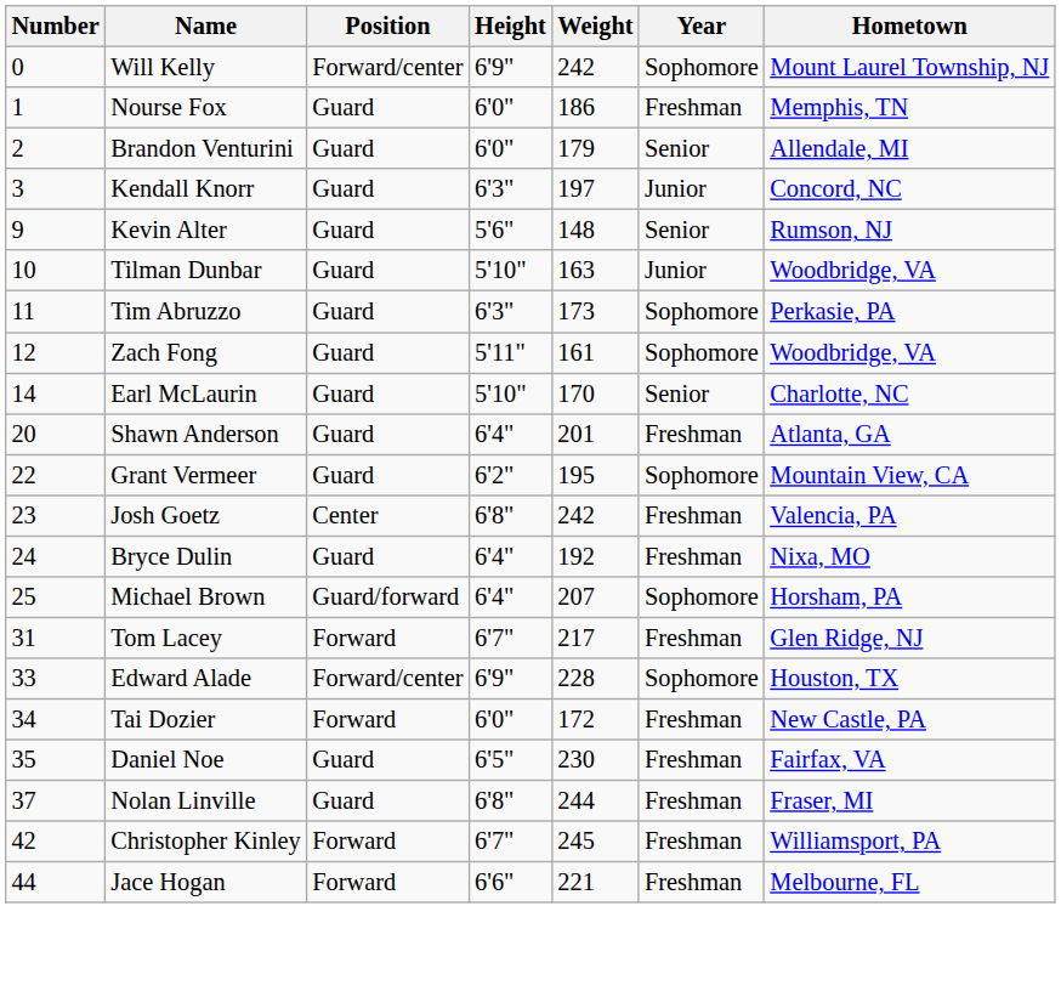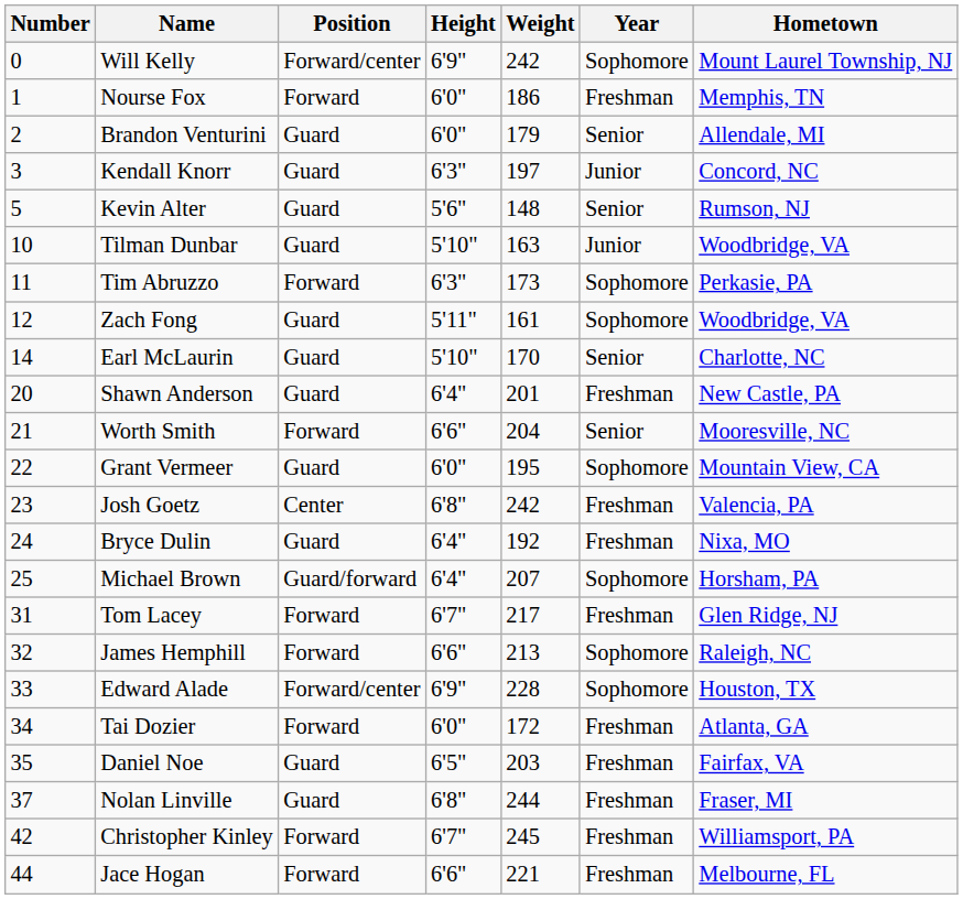 <table class="wikitable sortable " style="font-size: 95%;">
 <tr>
 <th>Number</th>
 <th>Name</th>
 <th>Position</th>
 <th>Height</th>
 <th>Weight</th>
 <th>Year</th>
 <th>Hometown</th>
 </tr>
 <tr>
 <td>0</td>
 <td>Will Kelly</td>
 <td>Forward/center</td>
 <td>6'9"</td>
 <td>242</td>
 <td>Sophomore</td>
 <td><a href='#'>Mount Laurel Township, NJ</a></td>
 </tr>
 <tr>
 <td>1</td>
 <td>Nourse Fox</td>
-<td>Guard</td>
+<td>Forward</td>
 <td>6'0"</td>
 <td>186</td>
 <td>Freshman</td>
 <td><a href='#'>Memphis, TN</a></td>
 </tr>
 <tr>
 <td>2</td>
 <td>Brandon Venturini</td>
 <td>Guard</td>
 <td>6'0"</td>
 <td>179</td>
 <td>Senior</td>
 <td><a href='#'>Allendale, MI</a></td>
 </tr>
 <tr>
 <td>3</td>
 <td>Kendall Knorr</td>
 <td>Guard</td>
 <td>6'3"</td>
 <td>197</td>
 <td>Junior</td>
 <td><a href='#'>Concord, NC</a></td>
 </tr>
 <tr>
-<td>9</td>
+<td>5</td>
 <td>Kevin Alter</td>
 <td>Guard</td>
 <td>5'6"</td>
 <td>148</td>
 <td>Senior</td>
 <td><a href='#'>Rumson, NJ</a></td>
 </tr>
 <tr>
 <td>10</td>
 <td>Tilman Dunbar</td>
 <td>Guard</td>
 <td>5'10"</td>
 <td>163</td>
 <td>Junior</td>
 <td><a href='#'>Woodbridge, VA</a></td>
 </tr>
 <tr>
 <td>11</td>
 <td>Tim Abruzzo</td>
-<td>Guard</td>
+<td>Forward</td>
 <td>6'3"</td>
 <td>173</td>
 <td>Sophomore</td>
 <td><a href='#'>Perkasie, PA</a></td>
 </tr>
 <tr>
 <td>12</td>
 <td>Zach Fong</td>
 <td>Guard</td>
 <td>5'11"</td>
 <td>161</td>
 <td>Sophomore</td>
 <td><a href='#'>Woodbridge, VA</a></td>
 </tr>
 <tr>
 <td>14</td>
 <td>Earl McLaurin</td>
 <td>Guard</td>
 <td>5'10"</td>
 <td>170</td>
 <td>Senior</td>
 <td><a href='#'>Charlotte, NC</a></td>
 </tr>
 <tr>
 <td>20</td>
 <td>Shawn Anderson</td>
 <td>Guard</td>
 <td>6'4"</td>
 <td>201</td>
 <td>Freshman</td>
-<td><a href='#'>Atlanta, GA</a></td>
+<td><a href='#'>New Castle, PA</a></td>
+</tr>
+<tr>
+<td>21</td>
+<td>Worth Smith</td>
+<td>Forward</td>
+<td>6'6"</td>
+<td>204</td>
+<td>Senior</td>
+<td><a href='#'>Mooresville, NC</a></td>
 </tr>
 <tr>
 <td>22</td>
 <td>Grant Vermeer</td>
 <td>Guard</td>
-<td>6'2"</td>
+<td>6'0"</td>
 <td>195</td>
 <td>Sophomore</td>
 <td><a href='#'>Mountain View, CA</a></td>
 </tr>
 <tr>
 <td>23</td>
 <td>Josh Goetz</td>
 <td>Center</td>
 <td>6'8"</td>
 <td>242</td>
 <td>Freshman</td>
 <td><a href='#'>Valencia, PA</a></td>
 </tr>
 <tr>
 <td>24</td>
 <td>Bryce Dulin</td>
 <td>Guard</td>
 <td>6'4"</td>
 <td>192</td>
 <td>Freshman</td>
 <td><a href='#'>Nixa, MO</a></td>
 </tr>
 <tr>
 <td>25</td>
 <td>Michael Brown</td>
 <td>Guard/forward</td>
 <td>6'4"</td>
 <td>207</td>
 <td>Sophomore</td>
 <td><a href='#'>Horsham, PA</a></td>
 </tr>
 <tr>
 <td>31</td>
 <td>Tom Lacey</td>
 <td>Forward</td>
 <td>6'7"</td>
 <td>217</td>
 <td>Freshman</td>
 <td><a href='#'>Glen Ridge, NJ</a></td>
 </tr>
 <tr>
+<td>32</td>
+<td>James Hemphill</td>
+<td>Forward</td>
+<td>6'6"</td>
+<td>213</td>
+<td>Sophomore</td>
+<td><a href='#'>Raleigh, NC</a></td>
+</tr>
+<tr>
 <td>33</td>
 <td>Edward Alade</td>
 <td>Forward/center</td>
 <td>6'9"</td>
 <td>228</td>
 <td>Sophomore</td>
 <td><a href='#'>Houston, TX</a></td>
 </tr>
 <tr>
 <td>34</td>
 <td>Tai Dozier</td>
 <td>Forward</td>
 <td>6'0"</td>
 <td>172</td>
 <td>Freshman</td>
-<td><a href='#'>New Castle, PA</a></td>
+<td><a href='#'>Atlanta, GA</a></td>
 </tr>
 <tr>
 <td>35</td>
 <td>Daniel Noe</td>
 <td>Guard</td>
 <td>6'5"</td>
-<td>230</td>
+<td>203</td>
 <td>Freshman</td>
 <td><a href='#'>Fairfax, VA</a></td>
 </tr>
 <tr>
 <td>37</td>
 <td>Nolan Linville</td>
 <td>Guard</td>
 <td>6'8"</td>
 <td>244</td>
 <td>Freshman</td>
 <td><a href='#'>Fraser, MI</a></td>
 </tr>
 <tr>
 <td>42</td>
 <td>Christopher Kinley</td>
 <td>Forward</td>
 <td>6'7"</td>
 <td>245</td>
 <td>Freshman</td>
 <td><a href='#'>Williamsport, PA</a></td>
 </tr>
 <tr>
 <td>44</td>
 <td>Jace Hogan</td>
 <td>Forward</td>
 <td>6'6"</td>
 <td>221</td>
 <td>Freshman</td>
 <td><a href='#'>Melbourne, FL</a></td>
 </tr>
 </table>
